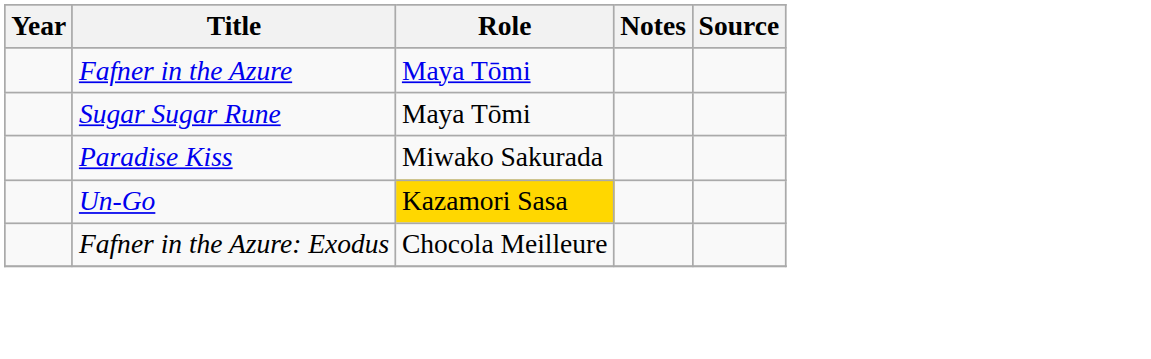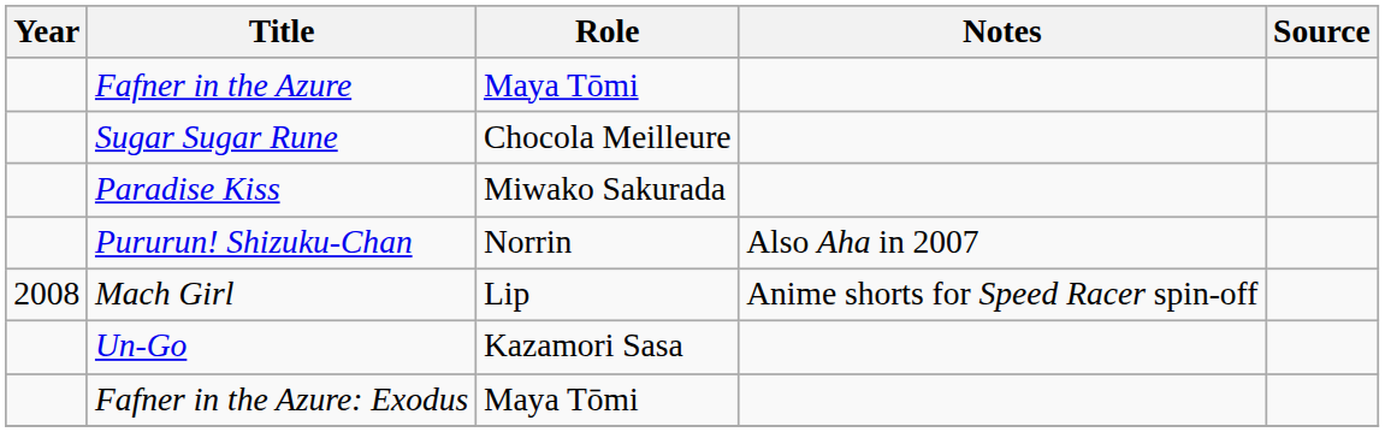 <table class="wikitable sortable plainrowheaders">
 <tr>
 <th>Year</th>
 <th>Title</th>
 <th>Role</th>
 <th class="unsortable">Notes</th>
 <th class="unsortable">Source</th>
 </tr>
 <tr>
 <td></td>
 <td><em><a href='#'>Fafner in the Azure</a></em></td>
 <td><a href='#'>Maya Tōmi</a></td>
 <td></td>
 <td></td>
 </tr>
 <tr>
 <td></td>
 <td><em><a href='#'>Sugar Sugar Rune</a></em></td>
-<td>Maya Tōmi</td>
+<td>Chocola Meilleure</td>
 <td></td>
 <td></td>
 </tr>
 <tr>
 <td></td>
 <td><em><a href='#'>Paradise Kiss</a></em></td>
 <td>Miwako Sakurada</td>
 <td></td>
 <td></td>
 </tr>
 <tr>
 <td></td>
+<td><em><a href='#'>Pururun! Shizuku-Chan</a></em></td>
+<td>Norrin</td>
+<td>Also <em>Aha</em> in 2007</td>
+<td></td>
+</tr>
+<tr>
+<td>2008</td>
+<td><em>Mach Girl</em></td>
+<td>Lip</td>
+<td>Anime shorts for <em>Speed Racer</em> spin-off</td>
+<td></td>
+</tr>
+<tr>
+<td></td>
 <td><em><a href='#'>Un-Go</a></em></td>
-<td style="background: gold;">Kazamori Sasa</td>
+<td>Kazamori Sasa</td>
 <td></td>
 <td></td>
 </tr>
 <tr>
 <td></td>
 <td><em>Fafner in the Azure: Exodus</em></td>
-<td>Chocola Meilleure</td>
+<td>Maya Tōmi</td>
 <td></td>
 <td></td>
 </tr>
 <tr>
 </tr>
 </table>
